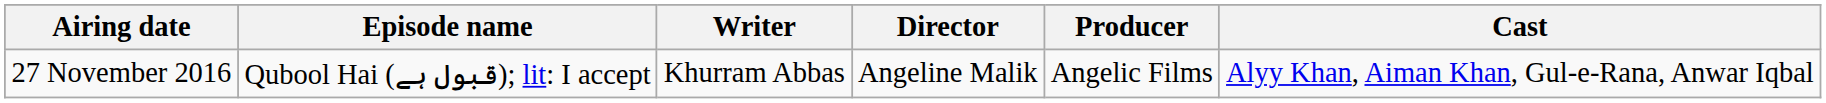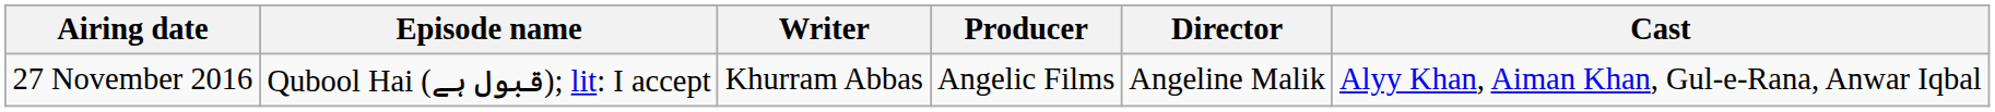 <table class="wikitable plainrowheaders">
 <tr>
 <th>Airing date</th>
 <th>Episode name</th>
 <th>Writer</th>
+<th>Producer</th>
 <th>Director</th>
-<th>Producer</th>
 <th>Cast</th>
 </tr>
 <tr>
 <td>27 November 2016</td>
 <td>Qubool Hai (قبول ہے); <a href='#'>lit</a>: I accept</td>
 <td>Khurram Abbas</td>
+<td>Angelic Films</td>
 <td>Angeline Malik</td>
-<td>Angelic Films</td>
 <td><a href='#'>Alyy Khan</a>, <a href='#'>Aiman Khan</a>, Gul-e-Rana, Anwar Iqbal</td>
 </tr>
 </table>
